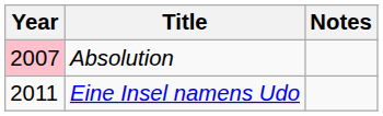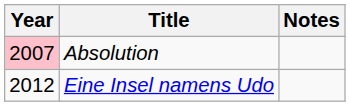 <table class="wikitable sortable">
 <tr>
 <th>Year</th>
 <th>Title</th>
 <th class="unsortable">Notes</th>
 </tr>
 <tr>
 <td style="background: pink;">2007</td>
 <td><em>Absolution</em></td>
 <td></td>
 </tr>
 <tr>
-<td>2011</td>
+<td>2012</td>
 <td><em><a href='#'>Eine Insel namens Udo</a></em></td>
 <td></td>
 </tr>
 </table>
